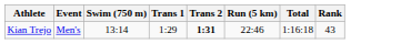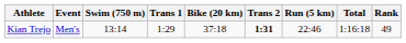 <table class="wikitable" border="1" style="font-size:90%; text-align:center">
 <tr>
 <th>Athlete</th>
 <th>Event</th>
 <th>Swim (750 m)</th>
 <th>Trans 1</th>
+<th>Bike (20 km)</th>
 <th>Trans 2</th>
 <th>Run (5 km)</th>
 <th>Total</th>
 <th>Rank</th>
 </tr>
 <tr>
 <td align=left><a href='#'>Kian Trejo</a></td>
 <td align=left><a href='#'>Men's</a></td>
 <td>13:14</td>
 <td>1:29</td>
+<td>37:18</td>
 <td><strong>1:31</strong></td>
 <td>22:46</td>
 <td>1:16:18</td>
-<td>43</td>
+<td>49</td>
 </tr>
 </table>
